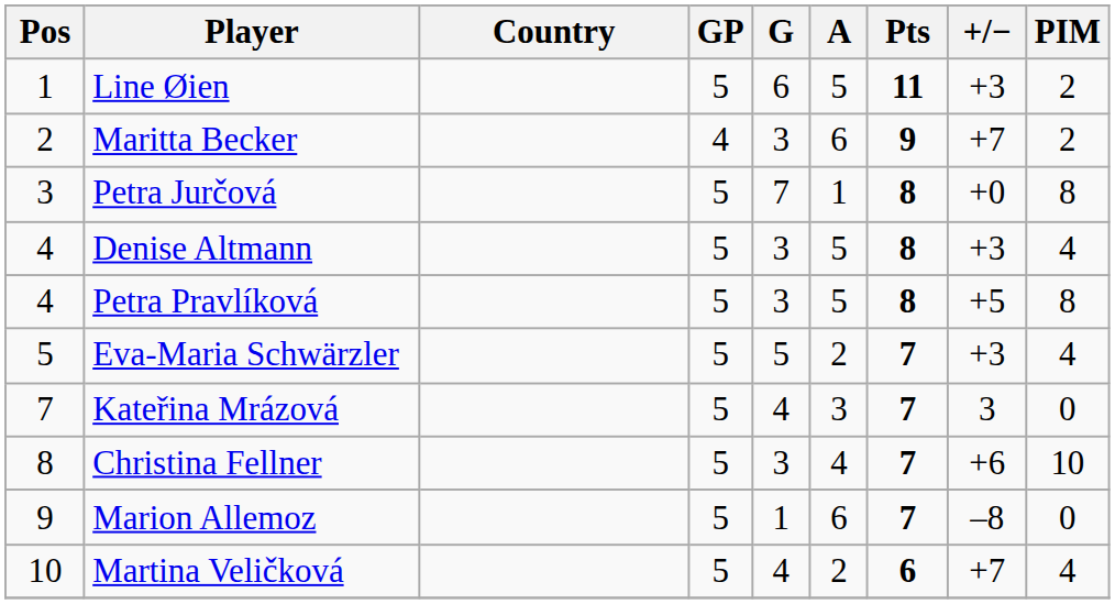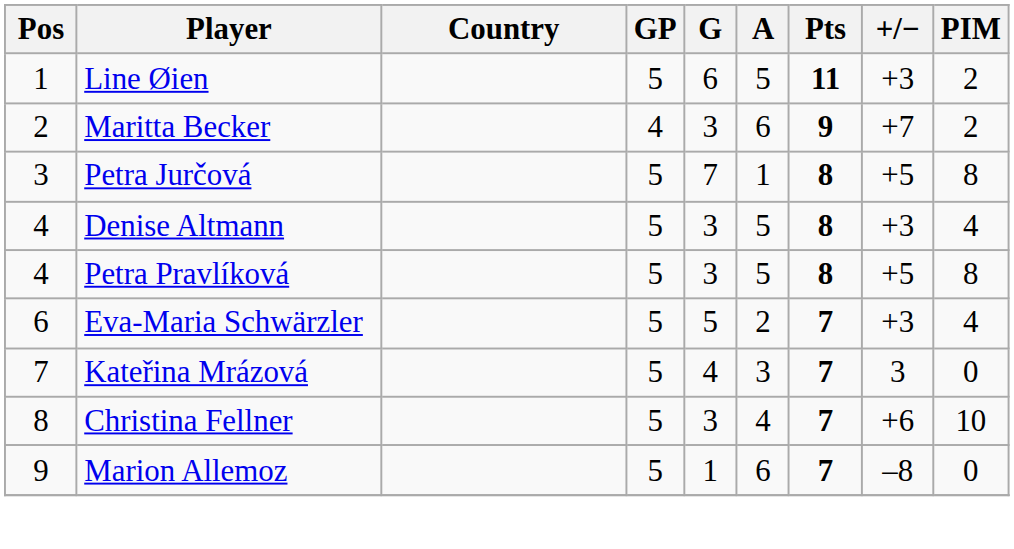 <table class="wikitable sortable" style="text-align: center;">
 <tr>
 <th width=30>Pos</th>
 <th width=150>Player</th>
 <th width=120>Country</th>
 <th width=20>GP</th>
 <th width=20>G</th>
 <th width=20>A</th>
 <th width=30>Pts</th>
 <th width=30>+/−</th>
 <th width=30>PIM</th>
 </tr>
 <tr>
 <td>1</td>
 <td align=left><a href='#'>Line Øien</a></td>
 <td align=left></td>
 <td>5</td>
 <td>6</td>
 <td>5</td>
 <td><strong>11</strong></td>
 <td>+3</td>
 <td>2</td>
 </tr>
 <tr>
 <td>2</td>
 <td align=left><a href='#'>Maritta Becker</a></td>
 <td align=left></td>
 <td>4</td>
 <td>3</td>
 <td>6</td>
 <td><strong>9</strong></td>
 <td>+7</td>
 <td>2</td>
 </tr>
 <tr>
 <td>3</td>
 <td align=left><a href='#'>Petra Jurčová</a></td>
 <td align=left></td>
 <td>5</td>
 <td>7</td>
 <td>1</td>
 <td><strong>8</strong></td>
-<td>+0</td>
+<td>+5</td>
 <td>8</td>
 </tr>
 <tr>
 <td>4</td>
 <td align=left><a href='#'>Denise Altmann</a></td>
 <td align=left></td>
 <td>5</td>
 <td>3</td>
 <td>5</td>
 <td><strong>8</strong></td>
 <td>+3</td>
 <td>4</td>
 </tr>
 <tr>
 <td>4</td>
 <td align=left><a href='#'>Petra Pravlíková</a></td>
 <td align=left></td>
 <td>5</td>
 <td>3</td>
 <td>5</td>
 <td><strong>8</strong></td>
 <td>+5</td>
 <td>8</td>
 </tr>
 <tr>
-<td>5</td>
+<td>6</td>
 <td align=left><a href='#'>Eva-Maria Schwärzler</a></td>
 <td align=left></td>
 <td>5</td>
 <td>5</td>
 <td>2</td>
 <td><strong>7</strong></td>
 <td>+3</td>
 <td>4</td>
 </tr>
 <tr>
 <td>7</td>
 <td align=left><a href='#'>Kateřina Mrázová</a></td>
 <td align=left></td>
 <td>5</td>
 <td>4</td>
 <td>3</td>
 <td><strong>7</strong></td>
 <td>3</td>
 <td>0</td>
 </tr>
 <tr>
 <td>8</td>
 <td align=left><a href='#'>Christina Fellner</a></td>
 <td align=left></td>
 <td>5</td>
 <td>3</td>
 <td>4</td>
 <td><strong>7</strong></td>
 <td>+6</td>
 <td>10</td>
 </tr>
 <tr>
 <td>9</td>
 <td align=left><a href='#'>Marion Allemoz</a></td>
 <td align=left></td>
 <td>5</td>
 <td>1</td>
 <td>6</td>
 <td><strong>7</strong></td>
 <td>–8</td>
 <td>0</td>
 </tr>
 <tr>
-<td>10</td>
-<td align=left><a href='#'>Martina Veličková</a></td>
-<td align=left></td>
-<td>5</td>
-<td>4</td>
-<td>2</td>
-<td><strong>6</strong></td>
-<td>+7</td>
-<td>4</td>
-</tr>
-<tr>
 </tr>
 </table>
